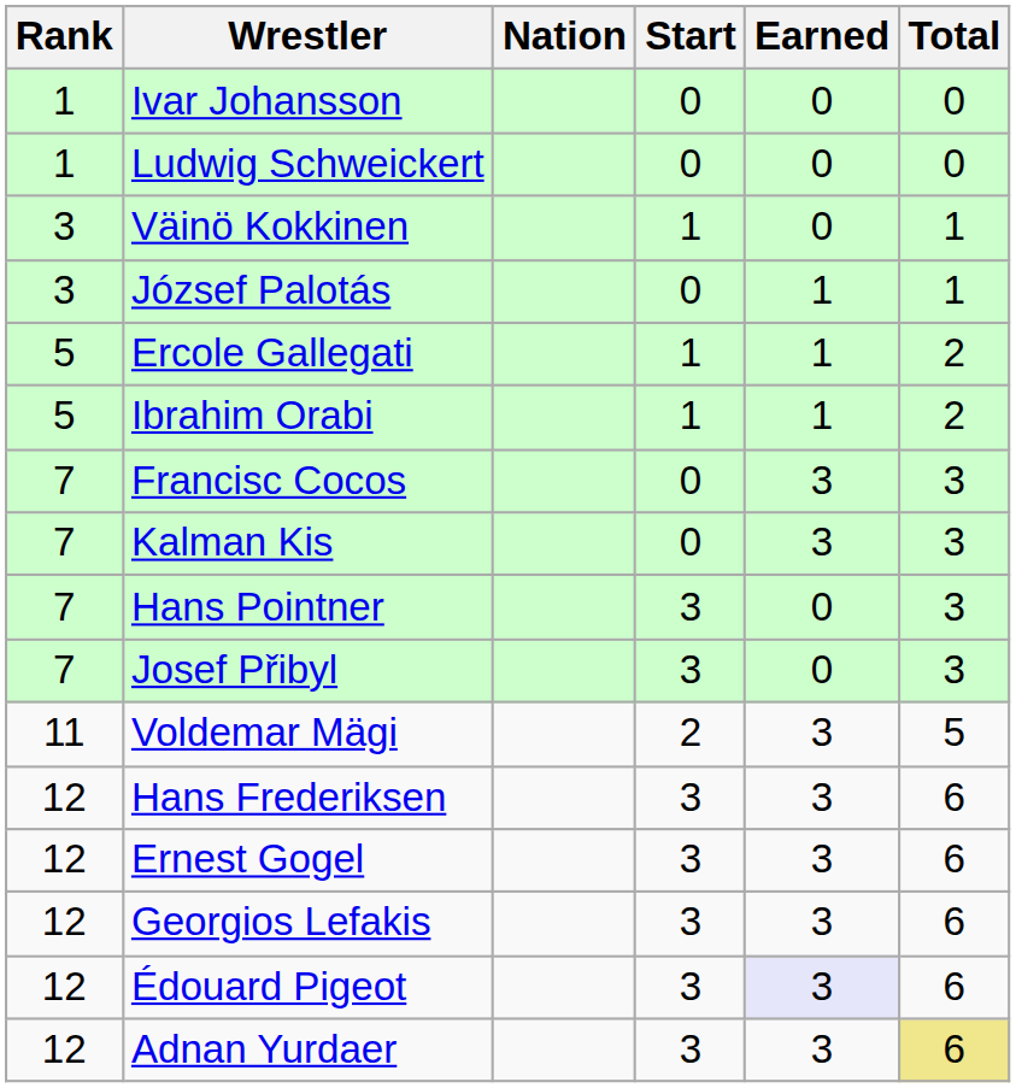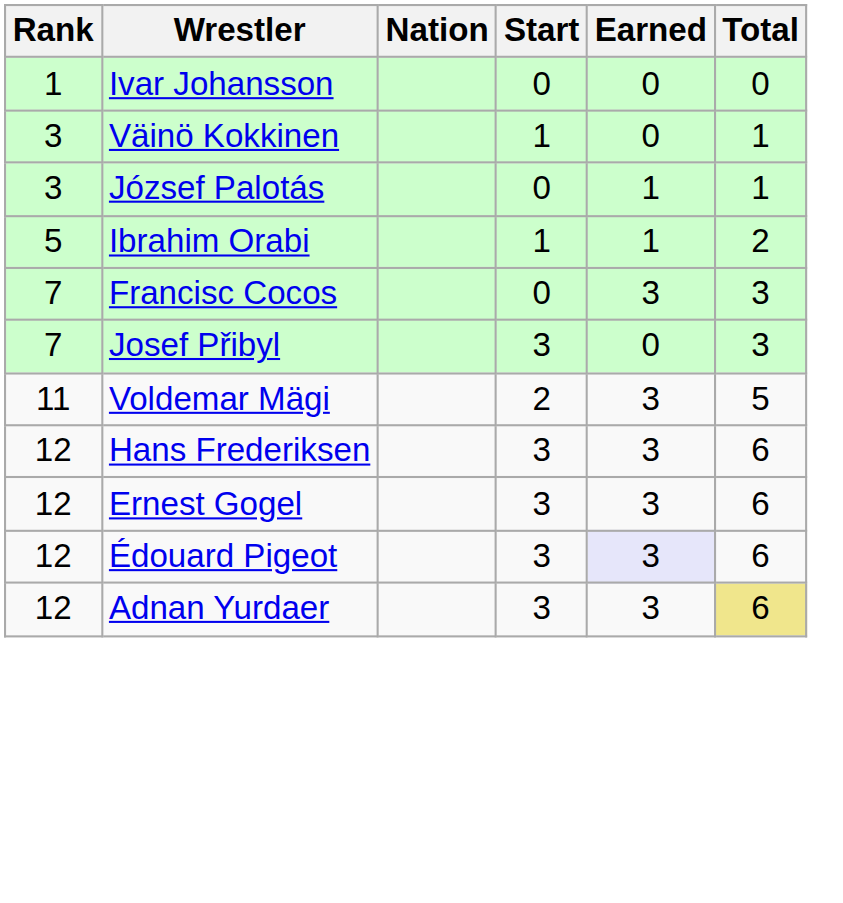 <table class="wikitable sortable" style="text-align:center;">
 <tr>
 <th>Rank</th>
 <th>Wrestler</th>
 <th>Nation</th>
 <th>Start</th>
 <th>Earned</th>
 <th>Total</th>
 </tr>
 <tr style="background:#cfc;">
 <td>1</td>
 <td align=left><a href='#'>Ivar Johansson</a></td>
-<td align=left></td>
-<td>0</td>
-<td>0</td>
-<td>0</td>
-</tr>
-<tr style="background:#cfc;">
-<td>1</td>
-<td align=left><a href='#'>Ludwig Schweickert</a></td>
 <td align=left></td>
 <td>0</td>
 <td>0</td>
 <td>0</td>
 </tr>
 <tr style="background:#cfc;">
 <td>3</td>
 <td align=left><a href='#'>Väinö Kokkinen</a></td>
 <td align=left></td>
 <td>1</td>
 <td>0</td>
 <td>1</td>
 </tr>
 <tr style="background:#cfc;">
 <td>3</td>
 <td align=left><a href='#'>József Palotás</a></td>
 <td align=left></td>
 <td>0</td>
 <td>1</td>
 <td>1</td>
 </tr>
 <tr style="background:#cfc;">
 <td>5</td>
-<td align=left><a href='#'>Ercole Gallegati</a></td>
-<td align=left></td>
-<td>1</td>
-<td>1</td>
-<td>2</td>
-</tr>
-<tr style="background:#cfc;">
-<td>5</td>
 <td align=left><a href='#'>Ibrahim Orabi</a></td>
 <td align=left></td>
 <td>1</td>
 <td>1</td>
 <td>2</td>
 </tr>
 <tr style="background:#cfc;">
 <td>7</td>
 <td align=left><a href='#'>Francisc Cocos</a></td>
 <td align=left></td>
 <td>0</td>
 <td>3</td>
-<td>3</td>
-</tr>
-<tr style="background:#cfc;">
-<td>7</td>
-<td align=left><a href='#'>Kalman Kis</a></td>
-<td align=left></td>
-<td>0</td>
-<td>3</td>
-<td>3</td>
-</tr>
-<tr style="background:#cfc;">
-<td>7</td>
-<td align=left><a href='#'>Hans Pointner</a></td>
-<td align=left></td>
-<td>3</td>
-<td>0</td>
 <td>3</td>
 </tr>
 <tr style="background:#cfc;">
 <td>7</td>
 <td align=left><a href='#'>Josef Přibyl</a></td>
 <td align=left></td>
 <td>3</td>
 <td>0</td>
 <td>3</td>
 </tr>
 <tr>
 <td>11</td>
 <td align=left><a href='#'>Voldemar Mägi</a></td>
 <td align=left></td>
 <td>2</td>
 <td>3</td>
 <td>5</td>
 </tr>
 <tr>
 <td>12</td>
 <td align=left><a href='#'>Hans Frederiksen</a></td>
 <td align=left></td>
 <td>3</td>
 <td>3</td>
 <td>6</td>
 </tr>
 <tr>
 <td>12</td>
 <td align=left><a href='#'>Ernest Gogel</a></td>
 <td align=left></td>
 <td>3</td>
 <td>3</td>
 <td>6</td>
 </tr>
 <tr>
 <td>12</td>
-<td align=left><a href='#'>Georgios Lefakis</a></td>
-<td align=left></td>
-<td>3</td>
-<td>3</td>
-<td>6</td>
-</tr>
-<tr>
-<td>12</td>
 <td align=left><a href='#'>Édouard Pigeot</a></td>
 <td align=left></td>
 <td>3</td>
 <td style="background: lavender;">3</td>
 <td>6</td>
 </tr>
 <tr>
 <td>12</td>
 <td align=left><a href='#'>Adnan Yurdaer</a></td>
 <td align=left></td>
 <td>3</td>
 <td>3</td>
 <td style="background: khaki;">6</td>
 </tr>
 </table>
